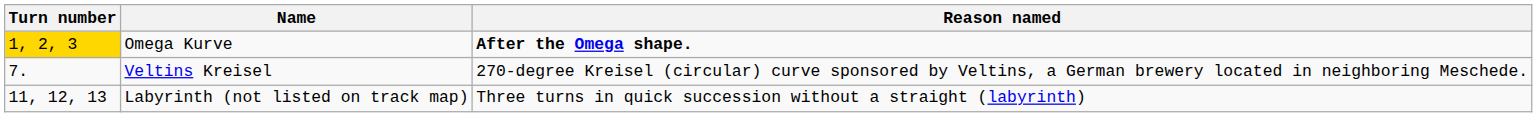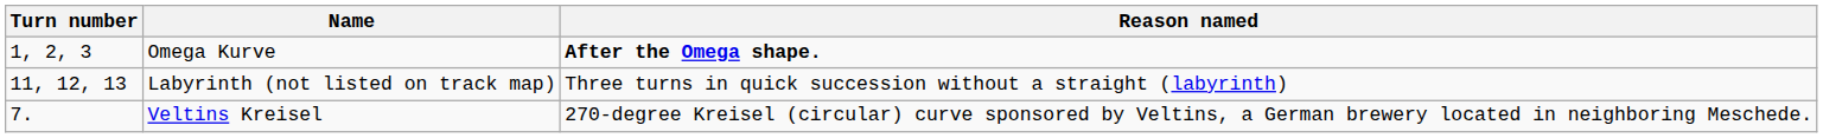 <table class="wikitable">
 <tr>
 <th>Turn number</th>
 <th>Name</th>
 <th>Reason named</th>
 </tr>
 <tr>
-<td style="background: gold;">1, 2, 3</td>
+<td>1, 2, 3</td>
 <td>Omega Kurve</td>
 <td><strong>After the <a href='#'>Omega</a> shape.</strong></td>
+</tr>
+<tr>
+<td>11, 12, 13</td>
+<td>Labyrinth (not listed on track map)</td>
+<td>Three turns in quick succession without a straight (<a href='#'>labyrinth</a>)</td>
 </tr>
 <tr>
 <td>7.</td>
 <td><a href='#'>Veltins</a> Kreisel</td>
 <td>270-degree Kreisel (circular) curve sponsored by Veltins, a German brewery located in neighboring Meschede.</td>
 </tr>
-<tr>
-<td>11, 12, 13</td>
-<td>Labyrinth (not listed on track map)</td>
-<td>Three turns in quick succession without a straight (<a href='#'>labyrinth</a>)</td>
-</tr>
 </table>
